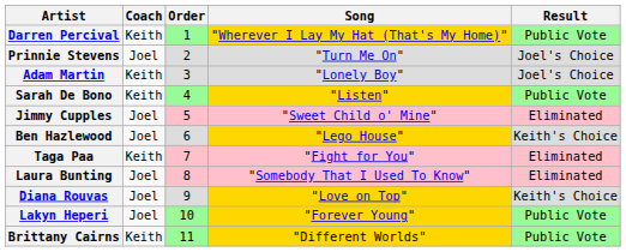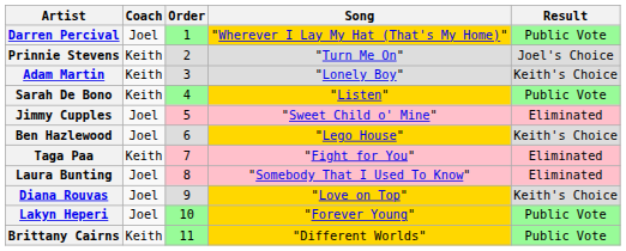 <table class="wikitable plainrowheaders sortable" style="text-align: center; width: auto;">
 <tr>
 <th scope="col">Artist</th>
 <th scope="col">Coach</th>
 <th scope="col">Order</th>
 <th scope="col">Song</th>
 <th scope="col">Result</th>
 </tr>
 <tr>
 <th scope="row"><a href='#'>Darren Percival</a></th>
-<td>Keith</td>
+<td>Joel</td>
 <td bgcolor=palegreen>1</td>
 <td style="background:gold;">"<a href='#'>Wherever I Lay My Hat (That's My Home)</a>"</td>
 <td bgcolor=palegreen>Public Vote</td>
 </tr>
 <tr>
 <th scope="row">Prinnie Stevens</th>
-<td>Joel</td>
+<td>Keith</td>
 <td style="background:#ddd;">2</td>
 <td style="background:#ddd;">"<a href='#'>Turn Me On</a>"</td>
 <td style="background:#ddd;">Joel's Choice</td>
 </tr>
 <tr>
 <th scope="row"><a href='#'>Adam Martin</a></th>
 <td>Keith</td>
 <td style="background:#ddd;">3</td>
 <td style="background:#ddd;">"<a href='#'>Lonely Boy</a>"</td>
-<td style="background:#ddd;">Joel's Choice</td>
+<td style="background:#ddd;">Keith's Choice</td>
 </tr>
 <tr>
 <th scope="row">Sarah De Bono</th>
 <td>Keith</td>
 <td bgcolor=palegreen>4</td>
 <td style="background:gold;">"<a href='#'>Listen</a>"</td>
 <td bgcolor=palegreen>Public Vote</td>
 </tr>
 <tr>
 <th scope="row">Jimmy Cupples</th>
 <td>Joel</td>
 <td bgcolor=pink>5</td>
 <td bgcolor=pink>"<a href='#'>Sweet Child o' Mine</a>"</td>
 <td bgcolor=pink>Eliminated</td>
 </tr>
 <tr>
 <th scope="row">Ben Hazlewood</th>
 <td>Joel</td>
 <td style="background:#ddd;">6</td>
 <td style="background:gold;">"<a href='#'>Lego House</a>"</td>
 <td style="background:#ddd;">Keith's Choice</td>
 </tr>
 <tr>
 <th scope="row">Taga Paa</th>
 <td>Keith</td>
 <td bgcolor=pink>7</td>
 <td bgcolor=pink>"<a href='#'>Fight for You</a>"</td>
 <td bgcolor=pink>Eliminated</td>
 </tr>
 <tr>
 <th scope="row">Laura Bunting</th>
 <td>Joel</td>
 <td bgcolor=pink>8</td>
 <td bgcolor=pink>"<a href='#'>Somebody That I Used To Know</a>"</td>
 <td bgcolor=pink>Eliminated</td>
 </tr>
 <tr>
 <th scope="row"><a href='#'>Diana Rouvas</a></th>
 <td>Joel</td>
 <td style="background:#ddd;">9</td>
 <td style="background:gold;">"<a href='#'>Love on Top</a>"</td>
 <td style="background:#ddd;">Keith's Choice</td>
 </tr>
 <tr>
 <th scope="row"><a href='#'>Lakyn Heperi</a></th>
 <td>Joel</td>
 <td bgcolor=palegreen>10</td>
 <td style="background:gold;">"<a href='#'>Forever Young</a>"</td>
 <td bgcolor=palegreen>Public Vote</td>
 </tr>
 <tr>
 <th scope="row">Brittany Cairns</th>
 <td>Keith</td>
 <td bgcolor=palegreen>11</td>
 <td style="background:gold;">"Different Worlds"</td>
 <td bgcolor=palegreen>Public Vote</td>
 </tr>
 </table>
